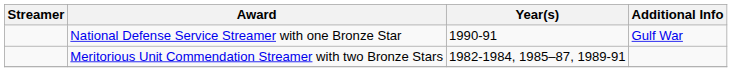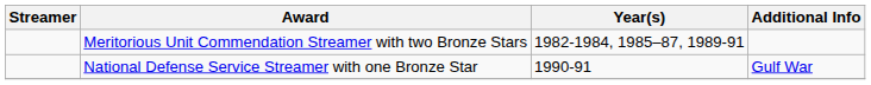 <table class=wikitable>
 <tr>
 <th>Streamer</th>
 <th>Award</th>
 <th>Year(s)</th>
 <th>Additional Info</th>
 </tr>
 <tr>
 <td></td>
+<td><a href='#'>Meritorious Unit Commendation Streamer</a> with two Bronze Stars</td>
+<td>1982-1984, 1985–87, 1989-91</td>
+<td><br></td>
+</tr>
+<tr>
+<td></td>
 <td><a href='#'>National Defense Service Streamer</a> with one Bronze Star</td>
 <td>1990-91</td>
 <td><a href='#'>Gulf War</a></td>
 </tr>
 <tr>
-<td></td>
-<td><a href='#'>Meritorious Unit Commendation Streamer</a> with two Bronze Stars</td>
-<td>1982-1984, 1985–87, 1989-91</td>
-<td><br></td>
-</tr>
-<tr>
 </tr>
 </table>
